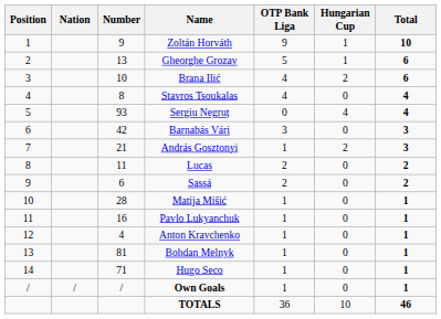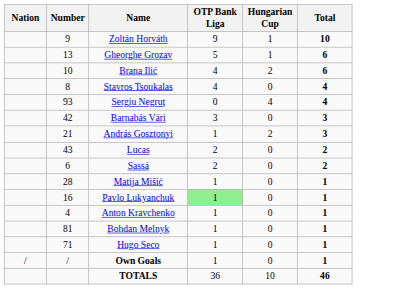 <table class="wikitable" style="font-size: 95%; text-align: center;">
 <tr>
-<th width=60>Position</th>
 <th width=60>Nation</th>
 <th width=60>Number</th>
 <th width=150>Name</th>
 <th width=80>OTP Bank Liga</th>
 <th width=80>Hungarian Cup</th>
 <th width=80>Total</th>
 </tr>
 <tr>
-<td>1</td>
 <td></td>
 <td>9</td>
 <td><a href='#'>Zoltán Horváth</a></td>
 <td>9</td>
 <td>1</td>
 <td><strong>10</strong></td>
 </tr>
 <tr>
-<td>2</td>
 <td></td>
 <td>13</td>
 <td><a href='#'>Gheorghe Grozav</a></td>
 <td>5</td>
 <td>1</td>
 <td><strong>6</strong></td>
 </tr>
 <tr>
-<td>3</td>
 <td></td>
 <td>10</td>
 <td><a href='#'>Brana Ilić</a></td>
 <td>4</td>
 <td>2</td>
 <td><strong>6</strong></td>
 </tr>
 <tr>
-<td>4</td>
 <td></td>
 <td>8</td>
 <td><a href='#'>Stavros Tsoukalas</a></td>
 <td>4</td>
 <td>0</td>
 <td><strong>4</strong></td>
 </tr>
 <tr>
-<td>5</td>
 <td></td>
 <td>93</td>
 <td><a href='#'>Sergiu Negruț</a></td>
 <td>0</td>
 <td>4</td>
 <td><strong>4</strong></td>
 </tr>
 <tr>
-<td>6</td>
 <td></td>
 <td>42</td>
 <td><a href='#'>Barnabás Vári</a></td>
 <td>3</td>
 <td>0</td>
 <td><strong>3</strong></td>
 </tr>
 <tr>
-<td>7</td>
 <td></td>
 <td>21</td>
 <td><a href='#'>András Gosztonyi</a></td>
 <td>1</td>
 <td>2</td>
 <td><strong>3</strong></td>
 </tr>
 <tr>
-<td>8</td>
 <td></td>
-<td>11</td>
+<td>43</td>
 <td><a href='#'>Lucas</a></td>
 <td>2</td>
 <td>0</td>
 <td><strong>2</strong></td>
 </tr>
 <tr>
-<td>9</td>
 <td></td>
 <td>6</td>
 <td><a href='#'>Sassá</a></td>
 <td>2</td>
 <td>0</td>
 <td><strong>2</strong></td>
 </tr>
 <tr>
-<td>10</td>
 <td></td>
 <td>28</td>
 <td><a href='#'>Matija Mišić</a></td>
 <td>1</td>
 <td>0</td>
 <td><strong>1</strong></td>
 </tr>
 <tr>
-<td>11</td>
 <td></td>
 <td>16</td>
 <td><a href='#'>Pavlo Lukyanchuk</a></td>
-<td>1</td>
+<td style="background: lightgreen;">1</td>
 <td>0</td>
 <td><strong>1</strong></td>
 </tr>
 <tr>
-<td>12</td>
 <td></td>
 <td>4</td>
 <td><a href='#'>Anton Kravchenko</a></td>
 <td>1</td>
 <td>0</td>
 <td><strong>1</strong></td>
 </tr>
 <tr>
-<td>13</td>
 <td></td>
 <td>81</td>
 <td><a href='#'>Bohdan Melnyk</a></td>
 <td>1</td>
 <td>0</td>
 <td><strong>1</strong></td>
 </tr>
 <tr>
-<td>14</td>
 <td></td>
 <td>71</td>
 <td><a href='#'>Hugo Seco</a></td>
 <td>1</td>
 <td>0</td>
 <td><strong>1</strong></td>
 </tr>
 <tr>
 <td>/</td>
 <td>/</td>
-<td>/</td>
 <td><strong>Own Goals</strong></td>
 <td>1</td>
 <td>0</td>
 <td><strong>1</strong></td>
 </tr>
 <tr>
 <td></td>
 <td></td>
-<td></td>
 <td><strong>TOTALS</strong></td>
 <td>36</td>
 <td>10</td>
 <td><strong>46</strong></td>
 </tr>
 </table>
